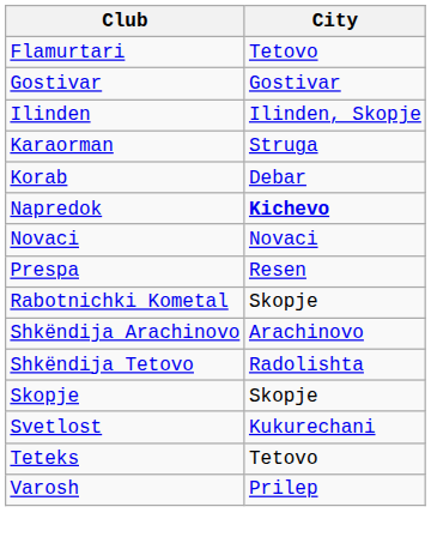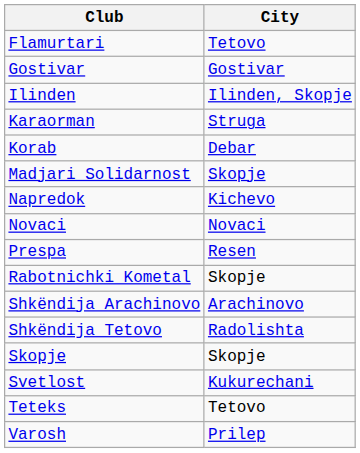 <table class="wikitable">
 <tr>
 <th>Club</th>
 <th>City</th>
 </tr>
 <tr>
 <td><a href='#'>Flamurtari</a></td>
 <td><a href='#'>Tetovo</a></td>
 </tr>
 <tr>
 <td><a href='#'>Gostivar</a></td>
 <td><a href='#'>Gostivar</a></td>
 </tr>
 <tr>
 <td><a href='#'>Ilinden</a></td>
 <td><a href='#'>Ilinden, Skopje</a></td>
 </tr>
 <tr>
 <td><a href='#'>Karaorman</a></td>
 <td><a href='#'>Struga</a></td>
 </tr>
 <tr>
 <td><a href='#'>Korab</a></td>
 <td><a href='#'>Debar</a></td>
 </tr>
 <tr>
+<td><a href='#'>Madjari Solidarnost</a></td>
+<td><a href='#'>Skopje</a></td>
+</tr>
+<tr>
 <td><a href='#'>Napredok</a></td>
-<td><strong><a href='#'>Kichevo</a></strong></td>
+<td><a href='#'>Kichevo</a></td>
 </tr>
 <tr>
 <td><a href='#'>Novaci</a></td>
 <td><a href='#'>Novaci</a></td>
 </tr>
 <tr>
 <td><a href='#'>Prespa</a></td>
 <td><a href='#'>Resen</a></td>
 </tr>
 <tr>
 <td><a href='#'>Rabotnichki Kometal</a></td>
 <td>Skopje</td>
 </tr>
 <tr>
 <td><a href='#'>Shkëndija Arachinovo</a></td>
 <td><a href='#'>Arachinovo</a></td>
 </tr>
 <tr>
 <td><a href='#'>Shkëndija Tetovo</a></td>
 <td><a href='#'>Radolishta</a></td>
 </tr>
 <tr>
 <td><a href='#'>Skopje</a></td>
 <td>Skopje</td>
 </tr>
 <tr>
 <td><a href='#'>Svetlost</a></td>
 <td><a href='#'>Kukurechani</a></td>
 </tr>
 <tr>
 <td><a href='#'>Teteks</a></td>
 <td>Tetovo</td>
 </tr>
 <tr>
 <td><a href='#'>Varosh</a></td>
 <td><a href='#'>Prilep</a></td>
 </tr>
 </table>
